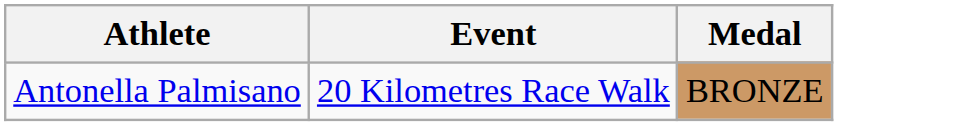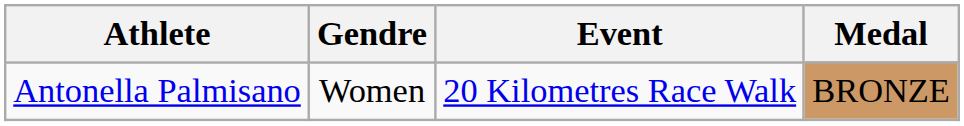 <table class="wikitable" style="width:; font-size:90%; text-align:center;">
 <tr>
 <th>Athlete</th>
+<th>Gendre</th>
 <th>Event</th>
 <th>Medal</th>
 </tr>
 <tr>
 <td align=left><a href='#'>Antonella Palmisano</a></td>
+<td>Women</td>
 <td><a href='#'>20 Kilometres Race Walk</a></td>
 <td bgcolor=cc9966>BRONZE</td>
 </tr>
 </table>
